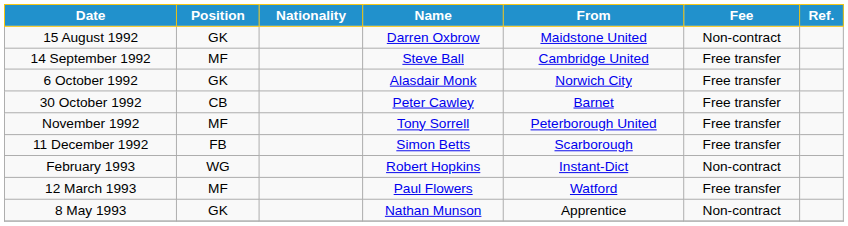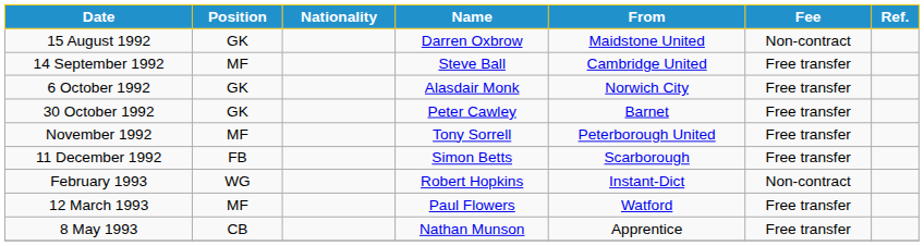 <table class="wikitable" style="text-align:center; font-size:90%; width:100%;">
 <tr>
 <th style="background:#2191CC; color:white; border:1px solid #F7C408; text-align:center;">Date</th>
 <th style="background:#2191CC; color:white; border:1px solid #F7C408; text-align:center;">Position</th>
 <th style="background:#2191CC; color:white; border:1px solid #F7C408; text-align:center;">Nationality</th>
 <th style="background:#2191CC; color:white; border:1px solid #F7C408; text-align:center;">Name</th>
 <th style="background:#2191CC; color:white; border:1px solid #F7C408; text-align:center;">From</th>
 <th style="background:#2191CC; color:white; border:1px solid #F7C408; text-align:center;">Fee</th>
 <th style="background:#2191CC; color:white; border:1px solid #F7C408; text-align:center;">Ref.</th>
 </tr>
 <tr>
 <td>15 August 1992</td>
 <td>GK</td>
 <td></td>
 <td><a href='#'>Darren Oxbrow</a></td>
 <td> <a href='#'>Maidstone United</a></td>
 <td>Non-contract</td>
 <td></td>
 </tr>
 <tr>
 <td>14 September 1992</td>
 <td>MF</td>
 <td></td>
 <td><a href='#'>Steve Ball</a></td>
 <td> <a href='#'>Cambridge United</a></td>
 <td>Free transfer</td>
 <td></td>
 </tr>
 <tr>
 <td>6 October 1992</td>
 <td>GK</td>
 <td></td>
 <td><a href='#'>Alasdair Monk</a></td>
 <td> <a href='#'>Norwich City</a></td>
 <td>Free transfer</td>
 <td></td>
 </tr>
 <tr>
 <td>30 October 1992</td>
-<td>CB</td>
+<td>GK</td>
 <td></td>
 <td><a href='#'>Peter Cawley</a></td>
 <td> <a href='#'>Barnet</a></td>
 <td>Free transfer</td>
 <td></td>
 </tr>
 <tr>
 <td>November 1992</td>
 <td>MF</td>
 <td></td>
 <td><a href='#'>Tony Sorrell</a></td>
 <td> <a href='#'>Peterborough United</a></td>
 <td>Free transfer</td>
 <td></td>
 </tr>
 <tr>
 <td>11 December 1992</td>
 <td>FB</td>
 <td></td>
 <td><a href='#'>Simon Betts</a></td>
 <td> <a href='#'>Scarborough</a></td>
 <td>Free transfer</td>
 <td></td>
 </tr>
 <tr>
 <td>February 1993</td>
 <td>WG</td>
 <td></td>
 <td><a href='#'>Robert Hopkins</a></td>
 <td> <a href='#'>Instant-Dict</a></td>
 <td>Non-contract</td>
 <td></td>
 </tr>
 <tr>
 <td>12 March 1993</td>
 <td>MF</td>
 <td></td>
 <td><a href='#'>Paul Flowers</a></td>
 <td> <a href='#'>Watford</a></td>
 <td>Free transfer</td>
 <td></td>
 </tr>
 <tr>
 <td>8 May 1993</td>
-<td>GK</td>
+<td>CB</td>
 <td></td>
 <td><a href='#'>Nathan Munson</a></td>
 <td>Apprentice</td>
-<td>Non-contract</td>
+<td>Free transfer</td>
 <td></td>
 </tr>
 <tr>
 </tr>
 </table>
